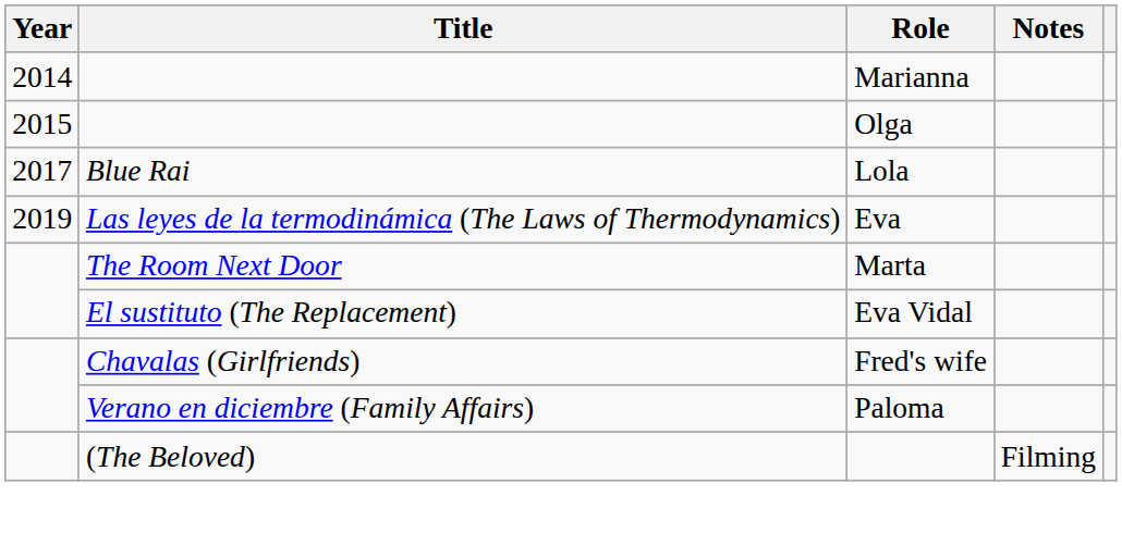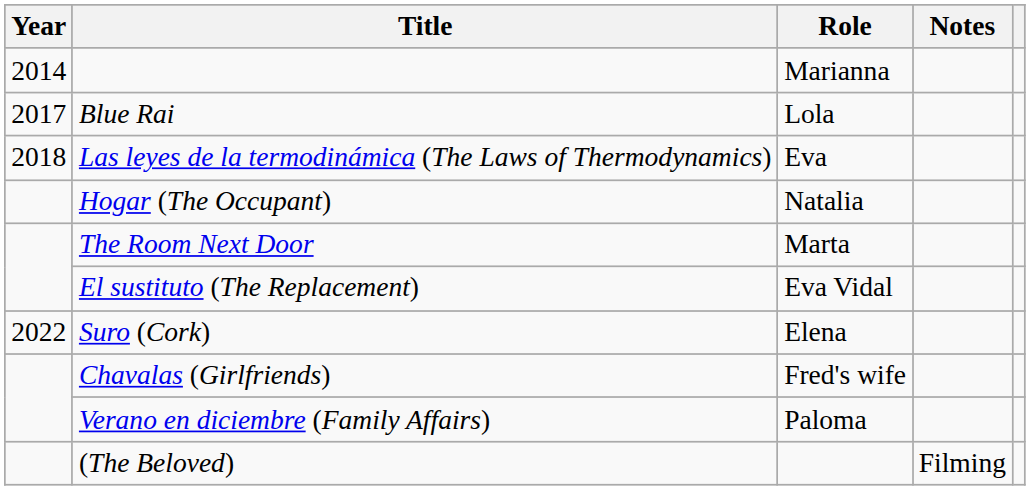 <table class="wikitable sortable">
 <tr>
 <th>Year</th>
 <th>Title</th>
 <th>Role</th>
 <th class="unsortable">Notes</th>
 <th></th>
 </tr>
 <tr>
 <td align = "center">2014</td>
 <td><em></em></td>
 <td>Marianna</td>
 <td></td>
 <td align = "center"></td>
 </tr>
 <tr>
-<td align = "center">2015</td>
-<td><em></em></td>
-<td>Olga</td>
-<td></td>
-<td align = "center"></td>
-</tr>
-<tr>
 <td align = "center">2017</td>
 <td><em>Blue Rai</em></td>
 <td>Lola</td>
 <td></td>
 <td align = "center"></td>
 </tr>
 <tr>
-<td align = "center">2019</td>
+<td align = "center">2018</td>
 <td><a href='#'><em>Las leyes de la termodinámica</em></a> (<em>The Laws of Thermodynamics</em>)</td>
 <td>Eva</td>
 <td></td>
 <td align = "center"></td>
+</tr>
+<tr>
+<td></td>
+<td><em><a href='#'>Hogar</a></em> (<em>The Occupant</em>)</td>
+<td>Natalia</td>
+<td></td>
+<td></td>
 </tr>
 <tr>
 <td rowspan = "2"></td>
 <td><em><a href='#'>The Room Next Door</a></em></td>
 <td>Marta</td>
 <td></td>
 <td align = "center"></td>
 </tr>
 <tr>
 <td><em><a href='#'>El sustituto</a></em> (<em>The Replacement</em>)</td>
 <td>Eva Vidal</td>
+<td></td>
+<td align = "center"></td>
+</tr>
+<tr>
+<td align = "center">2022</td>
+<td><em><a href='#'>Suro</a></em> (<em>Cork</em>)</td>
+<td>Elena</td>
 <td></td>
 <td align = "center"></td>
 </tr>
 <tr>
 <td rowspan = "2"></td>
 <td><em><a href='#'>Chavalas</a></em> (<em>Girlfriends</em>)</td>
 <td>Fred's wife</td>
 <td></td>
 <td></td>
 </tr>
 <tr>
 <td><em><a href='#'>Verano en diciembre</a></em> (<em>Family Affairs</em>)</td>
 <td>Paloma</td>
 <td></td>
 <td></td>
 </tr>
 <tr>
 <td></td>
 <td> (<em>The Beloved</em>)</td>
 <td></td>
 <td>Filming</td>
 <td></td>
 </tr>
 </table>
